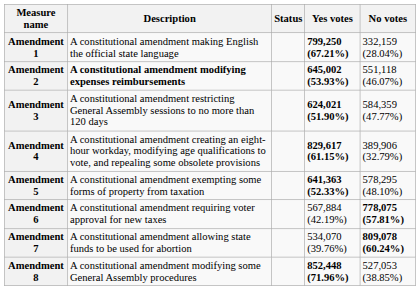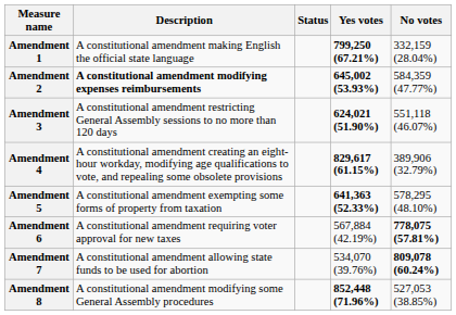 <table class="wikitable sortable plainrowheaders" style="width:100%">
 <tr>
 <th scope="col">Measure name</th>
 <th class="unsortable" scope="col">Description</th>
 <th scope="col">Status</th>
 <th scope="col">Yes votes</th>
 <th scope="col">No votes</th>
 </tr>
 <tr>
 <th scope="row">Amendment 1</th>
 <td>A constitutional amendment making English the official state language</td>
 <td></td>
 <td><strong>799,250 (67.21%)</strong></td>
 <td>332,159 (28.04%)</td>
 </tr>
 <tr>
 <th scope="row">Amendment 2</th>
 <td><strong>A constitutional amendment modifying expenses reimbursements</strong></td>
 <td></td>
 <td><strong>645,002 (53.93%)</strong></td>
-<td>551,118 (46.07%)</td>
+<td>584,359 (47.77%)</td>
 </tr>
 <tr>
 <th scope="row">Amendment 3</th>
 <td>A constitutional amendment restricting General Assembly sessions to no more than 120 days</td>
 <td></td>
 <td><strong>624,021 (51.90%)</strong></td>
-<td>584,359 (47.77%)</td>
+<td>551,118 (46.07%)</td>
 </tr>
 <tr>
 <th scope="row">Amendment 4</th>
 <td>A constitutional amendment creating an eight-hour workday, modifying age qualifications to vote, and repealing some obsolete provisions</td>
 <td></td>
 <td><strong>829,617 (61.15%)</strong></td>
 <td>389,906 (32.79%)</td>
 </tr>
 <tr>
 <th scope="row">Amendment 5</th>
 <td>A constitutional amendment exempting some forms of property from taxation</td>
 <td></td>
 <td><strong>641,363 (52.33%)</strong></td>
 <td>578,295 (48.10%)</td>
 </tr>
 <tr>
 <th scope="row">Amendment 6</th>
 <td>A constitutional amendment requiring voter approval for new taxes</td>
 <td></td>
 <td>567,884 (42.19%)</td>
 <td><strong>778,075 (57.81%)</strong></td>
 </tr>
 <tr>
 <th scope="row">Amendment 7</th>
 <td>A constitutional amendment allowing state funds to be used for abortion</td>
 <td></td>
 <td>534,070 (39.76%)</td>
 <td><strong>809,078 (60.24%)</strong></td>
 </tr>
 <tr>
 <th scope="row">Amendment 8</th>
 <td>A constitutional amendment modifying some General Assembly procedures</td>
 <td></td>
 <td><strong>852,448 (71.96%)</strong></td>
 <td>527,053 (38.85%)</td>
 </tr>
 </table>
